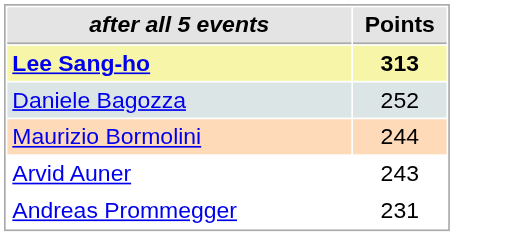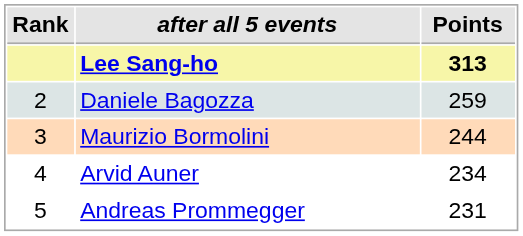 <table cellspacing="1" cellpadding="3" style="border:1px solid #AAAAAA;font-size:86%">
 <tr style="background-color: #E4E4E4;">
+<th style="border-bottom:1px solid #AAAAAA; width: 10px;">Rank</th>
 <th style="border-bottom:1px solid #AAAAAA; width: 200px;"><em>after all 5 events</em></th>
 <th style="border-bottom:1px solid #AAAAAA; width: 50px;">Points</th>
 </tr>
 <tr style="background:#f7f6a8;">
+<td align=center></td>
 <td> <strong><a href='#'>Lee Sang-ho</a></strong></td>
 <td align=center><strong>313</strong></td>
 </tr>
 <tr style="background:#dce5e5;">
+<td align=center>2</td>
 <td> <a href='#'>Daniele Bagozza</a></td>
-<td align=center>252</td>
+<td align=center>259</td>
 </tr>
 <tr style="background:#ffdab9;">
+<td align=center>3</td>
 <td> <a href='#'>Maurizio Bormolini</a></td>
 <td align=center>244</td>
 </tr>
 <tr>
+<td align=center>4</td>
 <td> <a href='#'>Arvid Auner</a></td>
-<td align=center>243</td>
+<td align=center>234</td>
 </tr>
 <tr>
+<td align=center>5</td>
 <td> <a href='#'>Andreas Prommegger</a></td>
 <td align=center>231</td>
 </tr>
 </table>
